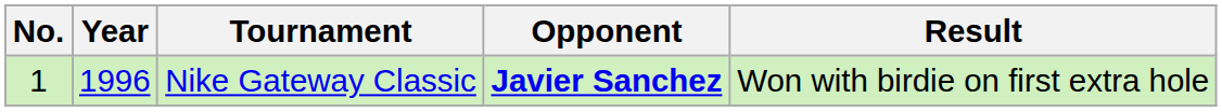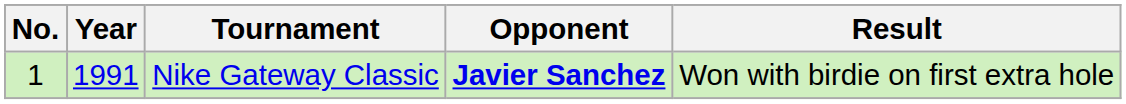 <table class="wikitable" style="font-size:95%;">
 <tr>
 <th>No.</th>
 <th>Year</th>
 <th>Tournament</th>
 <th>Opponent</th>
 <th>Result</th>
 </tr>
 <tr style="background:#D0F0C0;">
 <td align=center>1</td>
-<td><a href='#'>1996</a></td>
+<td><a href='#'>1991</a></td>
 <td><a href='#'>Nike Gateway Classic</a></td>
 <td><strong> <a href='#'>Javier Sanchez</a></strong></td>
 <td>Won with birdie on first extra hole</td>
 </tr>
 </table>
